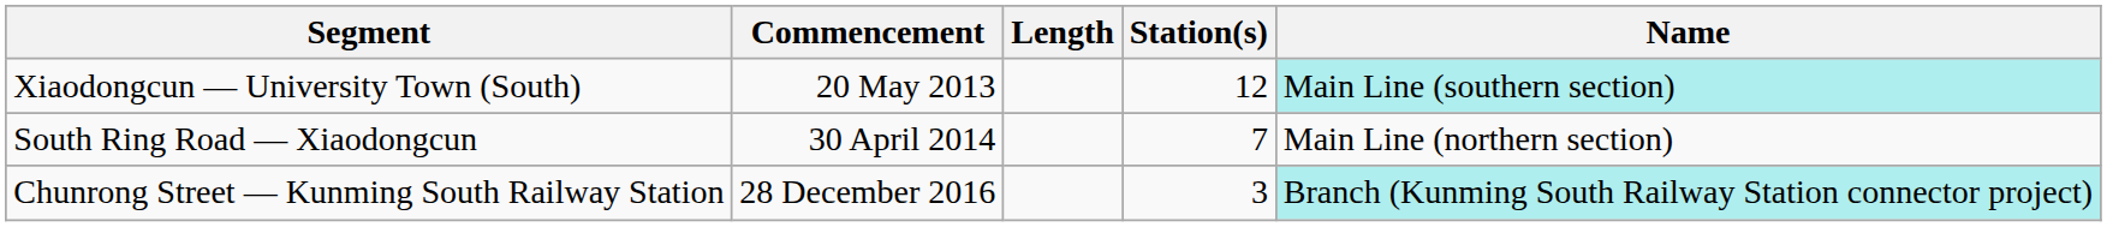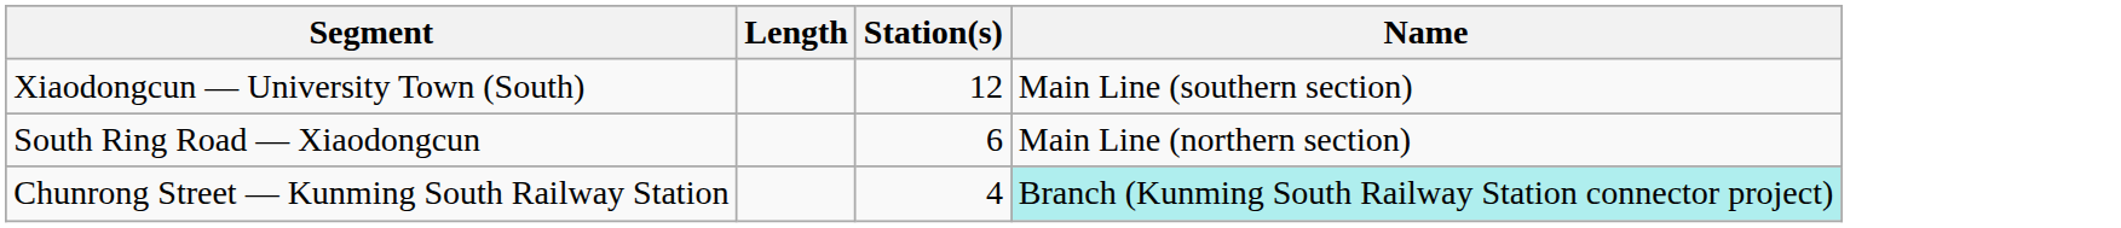 <table class="wikitable" style="border-collapse: collapse; text-align: right;">
 <tr>
 <th>Segment</th>
-<th>Commencement</th>
 <th>Length</th>
 <th>Station(s)</th>
 <th>Name</th>
 </tr>
 <tr>
 <td style="text-align: left;">Xiaodongcun — University Town (South)</td>
-<td>20 May 2013</td>
 <td></td>
 <td>12</td>
-<td style="background: paleturquoise; text-align: left;">Main Line (southern section)</td>
+<td style="text-align: left;">Main Line (southern section)</td>
 </tr>
 <tr>
 <td style="text-align: left;">South Ring Road — Xiaodongcun</td>
-<td>30 April 2014</td>
 <td></td>
-<td>7</td>
+<td>6</td>
 <td style="text-align: left;">Main Line (northern section)</td>
 </tr>
 <tr>
 <td style="text-align: left;">Chunrong Street — Kunming South Railway Station</td>
-<td>28 December 2016</td>
 <td></td>
-<td>3</td>
+<td>4</td>
 <td style="background: paleturquoise; text-align: left;">Branch (Kunming South Railway Station connector project)</td>
 </tr>
 </table>
